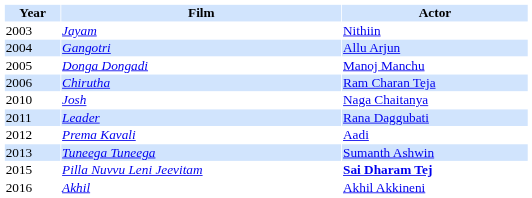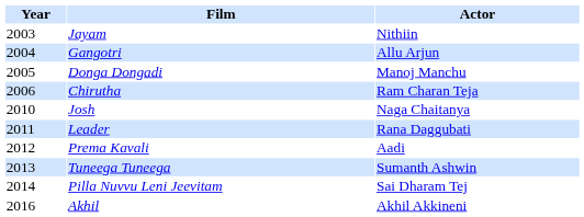 <table cellspacing="1" cellpadding="1" border="0" style="width:50%;">
 <tr style="background:#d1e4fd;">
 <th>Year</th>
 <th>Film</th>
 <th>Actor</th>
 </tr>
 <tr>
 <td>2003</td>
 <td><em><a href='#'>Jayam</a></em></td>
 <td><a href='#'>Nithiin</a></td>
 </tr>
 <tr style="background:#d1e4fd;">
 <td>2004</td>
 <td><em><a href='#'>Gangotri</a></em></td>
 <td><a href='#'>Allu Arjun</a></td>
 </tr>
 <tr>
 <td>2005</td>
 <td><em><a href='#'>Donga Dongadi</a></em></td>
 <td><a href='#'>Manoj Manchu</a></td>
 </tr>
 <tr style="background:#d1e4fd;">
 <td>2006</td>
 <td><em><a href='#'>Chirutha</a></em></td>
 <td><a href='#'>Ram Charan Teja</a></td>
 </tr>
 <tr>
 <td>2010</td>
 <td><em><a href='#'>Josh</a></em></td>
 <td><a href='#'>Naga Chaitanya</a></td>
 </tr>
 <tr style="background:#d1e4fd;">
 <td>2011</td>
 <td><em><a href='#'>Leader</a></em></td>
 <td><a href='#'>Rana Daggubati</a></td>
 </tr>
 <tr>
 <td>2012</td>
 <td><em><a href='#'>Prema Kavali</a></em></td>
 <td><a href='#'>Aadi</a></td>
 </tr>
 <tr style="background:#d1e4fd;">
 <td>2013</td>
 <td><em><a href='#'>Tuneega Tuneega</a></em></td>
 <td><a href='#'>Sumanth Ashwin</a></td>
 </tr>
 <tr>
-<td>2015</td>
+<td>2014</td>
 <td><em><a href='#'>Pilla Nuvvu Leni Jeevitam</a></em></td>
-<td><strong><a href='#'>Sai Dharam Tej</a></strong></td>
+<td><a href='#'>Sai Dharam Tej</a></td>
 </tr>
 <tr>
 <td>2016</td>
 <td><em><a href='#'>Akhil</a></em></td>
 <td><a href='#'>Akhil Akkineni</a></td>
 </tr>
 </table>
